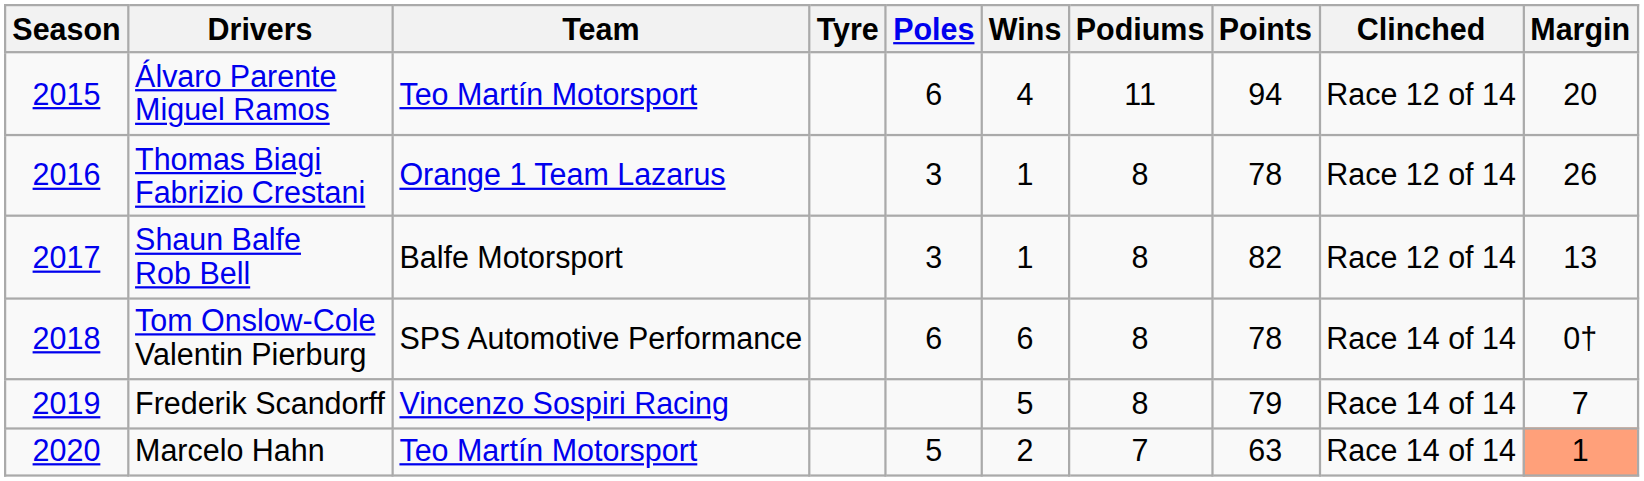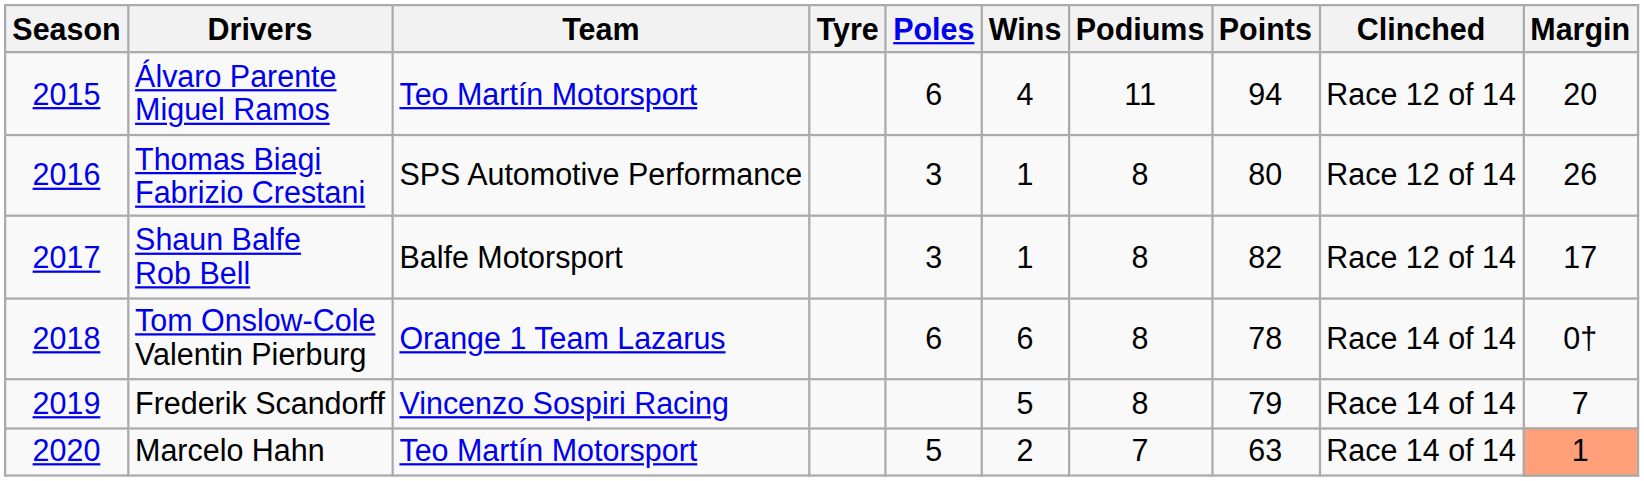 <table class="sortable wikitable" style="font-size:85%; text-align:center;">
 <tr>
 <th scope=col>Season</th>
 <th scope=col>Drivers</th>
 <th scope=col>Team</th>
 <th scope=col>Tyre</th>
 <th scope=col><a href='#'>Poles</a></th>
 <th scope=col>Wins</th>
 <th scope=col>Podiums</th>
 <th scope=col>Points</th>
 <th scope=col>Clinched</th>
 <th scope=col>Margin</th>
 </tr>
 <tr>
 <td><a href='#'>2015</a></td>
 <td align=left> <a href='#'>Álvaro Parente</a><br> <a href='#'>Miguel Ramos</a></td>
 <td align=left> <a href='#'>Teo Martín Motorsport</a></td>
 <td></td>
 <td>6</td>
 <td>4</td>
 <td>11</td>
 <td>94</td>
 <td>Race 12 of 14</td>
 <td>20</td>
 </tr>
 <tr>
 <td><a href='#'>2016</a></td>
 <td align=left> <a href='#'>Thomas Biagi</a><br> <a href='#'>Fabrizio Crestani</a></td>
-<td align=left> <a href='#'>Orange 1 Team Lazarus</a></td>
+<td align=left> SPS Automotive Performance</td>
 <td></td>
 <td>3</td>
 <td>1</td>
 <td>8</td>
-<td>78</td>
+<td>80</td>
 <td>Race 12 of 14</td>
 <td>26</td>
 </tr>
 <tr>
 <td><a href='#'>2017</a></td>
 <td align=left> <a href='#'>Shaun Balfe</a><br> <a href='#'>Rob Bell</a></td>
 <td align=left> Balfe Motorsport</td>
 <td></td>
 <td>3</td>
 <td>1</td>
 <td>8</td>
 <td>82</td>
 <td>Race 12 of 14</td>
-<td>13</td>
+<td>17</td>
 </tr>
 <tr>
 <td><a href='#'>2018</a></td>
 <td align=left> <a href='#'>Tom Onslow-Cole</a><br> Valentin Pierburg</td>
-<td align=left> SPS Automotive Performance</td>
+<td align=left> <a href='#'>Orange 1 Team Lazarus</a></td>
 <td></td>
 <td>6</td>
 <td>6</td>
 <td>8</td>
 <td>78</td>
 <td>Race 14 of 14</td>
 <td>0†</td>
 </tr>
 <tr>
 <td><a href='#'>2019</a></td>
 <td align=left> Frederik Scandorff</td>
 <td align=left> <a href='#'>Vincenzo Sospiri Racing</a></td>
 <td></td>
 <td></td>
 <td>5</td>
 <td>8</td>
 <td>79</td>
 <td>Race 14 of 14</td>
 <td>7</td>
 </tr>
 <tr>
 <td><a href='#'>2020</a></td>
 <td align=left> Marcelo Hahn</td>
 <td align=left> <a href='#'>Teo Martín Motorsport</a></td>
 <td></td>
 <td>5</td>
 <td>2</td>
 <td>7</td>
 <td>63</td>
 <td>Race 14 of 14</td>
 <td style="background: lightsalmon;">1</td>
 </tr>
 </table>
